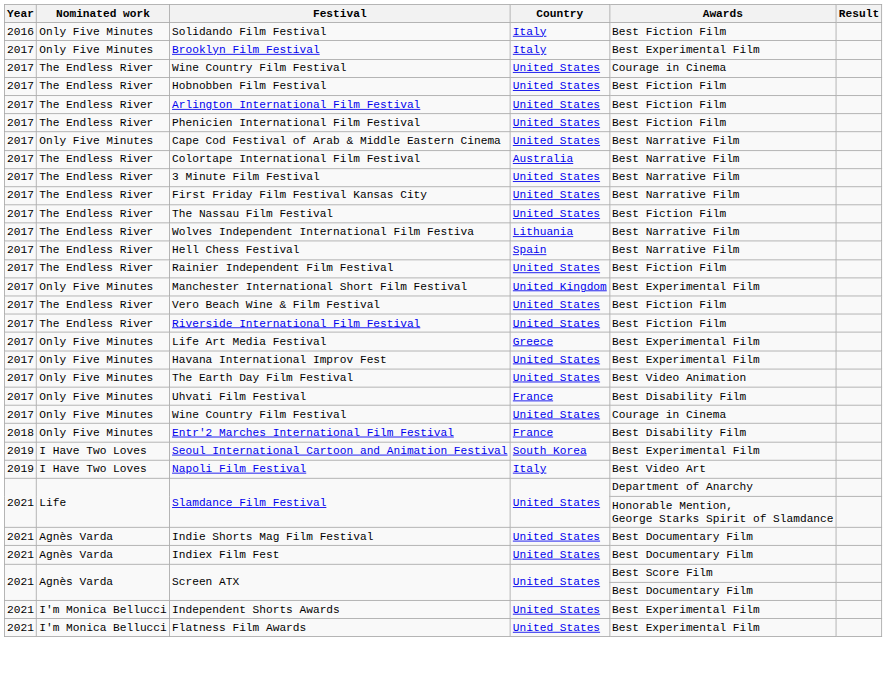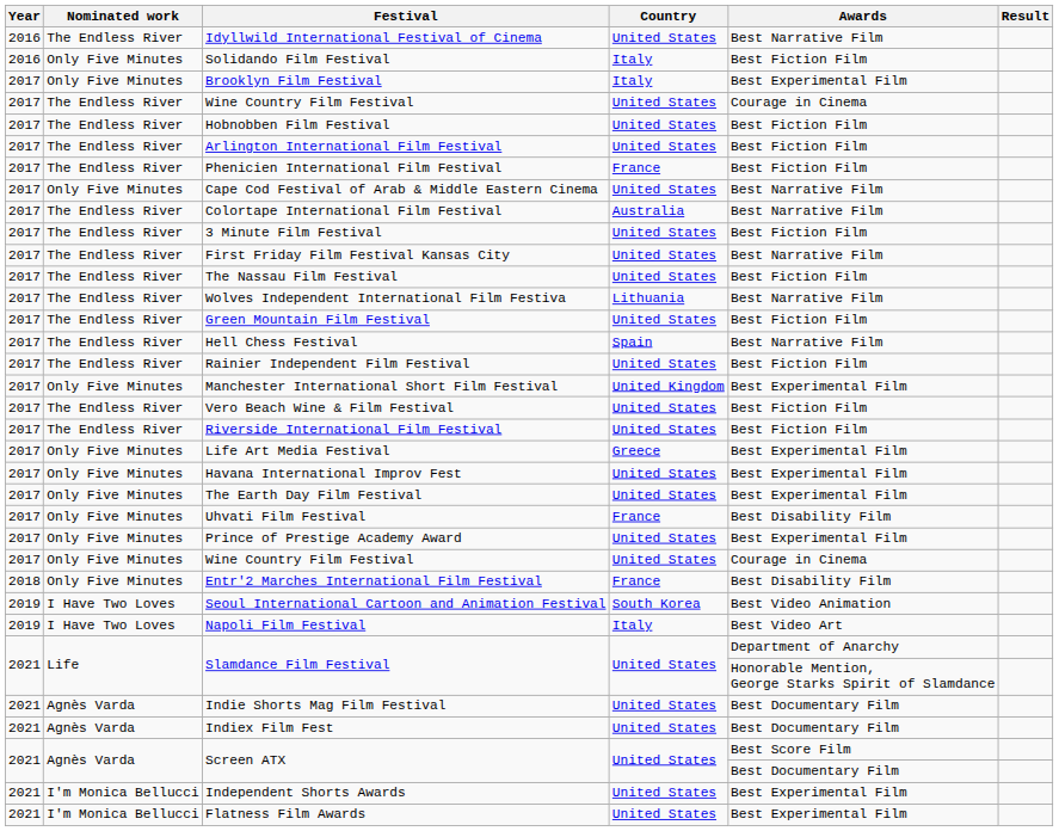 <table class="wikitable sortable">
 <tr>
 <th>Year</th>
 <th>Nominated work</th>
 <th>Festival</th>
 <th>Country</th>
 <th>Awards</th>
 <th>Result</th>
+</tr>
+<tr>
+<td>2016</td>
+<td>The Endless River</td>
+<td><a href='#'>Idyllwild International Festival of Cinema</a></td>
+<td> <a href='#'>United States</a></td>
+<td>Best Narrative Film</td>
+<td></td>
 </tr>
 <tr>
 <td>2016</td>
 <td>Only Five Minutes</td>
 <td>Solidando Film Festival</td>
 <td> <a href='#'>Italy</a></td>
 <td>Best Fiction Film</td>
 <td></td>
 </tr>
 <tr>
 <td>2017</td>
 <td>Only Five Minutes</td>
 <td><a href='#'>Brooklyn Film Festival</a></td>
 <td> <a href='#'>Italy</a></td>
 <td>Best Experimental Film</td>
 <td></td>
 </tr>
 <tr>
 <td>2017</td>
 <td>The Endless River</td>
 <td>Wine Country Film Festival</td>
 <td> <a href='#'>United States</a></td>
 <td>Courage in Cinema</td>
 <td></td>
 </tr>
 <tr>
 <td>2017</td>
 <td>The Endless River</td>
 <td>Hobnobben Film Festival</td>
 <td> <a href='#'>United States</a></td>
 <td>Best Fiction Film</td>
 <td></td>
 </tr>
 <tr>
 <td>2017</td>
 <td>The Endless River</td>
 <td><a href='#'>Arlington International Film Festival</a></td>
 <td> <a href='#'>United States</a></td>
 <td>Best Fiction Film</td>
 <td></td>
 </tr>
 <tr>
 <td>2017</td>
 <td>The Endless River</td>
 <td>Phenicien International Film Festival</td>
-<td> <a href='#'>United States</a></td>
+<td> <a href='#'>France</a></td>
 <td>Best Fiction Film</td>
 <td></td>
 </tr>
 <tr>
 <td>2017</td>
 <td>Only Five Minutes</td>
 <td>Cape Cod Festival of Arab & Middle Eastern Cinema</td>
 <td> <a href='#'>United States</a></td>
 <td Best Experimental Film>Best Narrative Film</td>
 <td></td>
 </tr>
 <tr>
 <td>2017</td>
 <td>The Endless River</td>
 <td>Colortape International Film Festival</td>
 <td> <a href='#'>Australia</a></td>
 <td>Best Narrative Film</td>
 <td></td>
 </tr>
 <tr>
 <td>2017</td>
 <td>The Endless River</td>
 <td>3 Minute Film Festival</td>
 <td> <a href='#'>United States</a></td>
-<td>Best Narrative Film</td>
+<td>Best Fiction Film</td>
 <td></td>
 </tr>
 <tr>
 <td>2017</td>
 <td>The Endless River</td>
 <td>First Friday Film Festival Kansas City</td>
 <td> <a href='#'>United States</a></td>
 <td>Best Narrative Film</td>
 <td></td>
 </tr>
 <tr>
 <td>2017</td>
 <td>The Endless River</td>
 <td>The Nassau Film Festival</td>
 <td> <a href='#'>United States</a></td>
 <td>Best Fiction Film</td>
 <td></td>
 </tr>
 <tr>
 <td>2017</td>
 <td>The Endless River</td>
 <td>Wolves Independent International Film Festiva</td>
 <td> <a href='#'>Lithuania</a></td>
 <td Best Fiction Film>Best Narrative Film</td>
+<td></td>
+</tr>
+<tr>
+<td>2017</td>
+<td>The Endless River</td>
+<td><a href='#'>Green Mountain Film Festival</a></td>
+<td> <a href='#'>United States</a></td>
+<td>Best Fiction Film</td>
 <td></td>
 </tr>
 <tr>
 <td>2017</td>
 <td>The Endless River</td>
 <td>Hell Chess Festival</td>
 <td> <a href='#'>Spain</a></td>
 <td>Best Narrative Film</td>
 <td></td>
 </tr>
 <tr>
 <td>2017</td>
 <td>The Endless River</td>
 <td>Rainier Independent Film Festival</td>
 <td> <a href='#'>United States</a></td>
 <td Best Narrative>Best Fiction Film</td>
 <td></td>
 </tr>
 <tr>
 <td>2017</td>
 <td>Only Five Minutes</td>
 <td>Manchester International Short Film Festival</td>
 <td> <a href='#'>United Kingdom</a></td>
 <td>Best Experimental Film</td>
 <td></td>
 </tr>
 <tr>
 <td>2017</td>
 <td>The Endless River</td>
 <td>Vero Beach Wine & Film Festival</td>
 <td> <a href='#'>United States</a></td>
 <td>Best Fiction Film</td>
 <td></td>
 </tr>
 <tr>
 <td>2017</td>
 <td>The Endless River</td>
 <td><a href='#'>Riverside International Film Festival</a></td>
 <td> <a href='#'>United States</a></td>
 <td>Best Fiction Film</td>
 <td></td>
 </tr>
 <tr>
 <td>2017</td>
 <td>Only Five Minutes</td>
 <td>Life Art Media Festival</td>
 <td> <a href='#'>Greece</a></td>
 <td>Best Experimental Film</td>
 <td></td>
 </tr>
 <tr>
 <td>2017</td>
 <td>Only Five Minutes</td>
 <td>Havana International Improv Fest</td>
 <td> <a href='#'>United States</a></td>
 <td>Best Experimental Film</td>
 <td></td>
 </tr>
 <tr>
 <td>2017</td>
 <td>Only Five Minutes</td>
 <td>The Earth Day Film Festival</td>
 <td> <a href='#'>United States</a></td>
-<td>Best Video Animation</td>
+<td>Best Experimental Film</td>
 <td></td>
 </tr>
 <tr>
 <td>2017</td>
 <td>Only Five Minutes</td>
 <td>Uhvati Film Festival</td>
 <td> <a href='#'>France</a></td>
 <td>Best Disability Film</td>
+<td></td>
+</tr>
+<tr>
+<td>2017</td>
+<td>Only Five Minutes</td>
+<td>Prince of Prestige Academy Award</td>
+<td> <a href='#'>United States</a></td>
+<td>Best Experimental Film</td>
 <td></td>
 </tr>
 <tr>
 <td>2017</td>
 <td>Only Five Minutes</td>
 <td>Wine Country Film Festival</td>
 <td> <a href='#'>United States</a></td>
 <td>Courage in Cinema</td>
 <td></td>
 </tr>
 <tr>
 <td>2018</td>
 <td>Only Five Minutes</td>
 <td><a href='#'>Entr'2 Marches International Film Festival</a></td>
 <td> <a href='#'>France</a></td>
 <td>Best Disability Film</td>
 <td></td>
 </tr>
 <tr>
 <td>2019</td>
 <td>I Have Two Loves</td>
 <td><a href='#'>Seoul International Cartoon and Animation Festival</a></td>
 <td> <a href='#'>South Korea</a></td>
-<td>Best Experimental Film</td>
+<td>Best Video Animation</td>
 <td></td>
 </tr>
 <tr>
 <td>2019</td>
 <td>I Have Two Loves</td>
 <td><a href='#'>Napoli Film Festival</a></td>
 <td> <a href='#'>Italy</a></td>
 <td>Best Video Art</td>
 <td></td>
 </tr>
 <tr>
 <td rowspan="2">2021</td>
 <td rowspan="2">Life</td>
 <td rowspan="2"><a href='#'>Slamdance Film Festival</a></td>
 <td rowspan="2"> <a href='#'>United States</a></td>
 <td>Department of Anarchy</td>
 <td></td>
 </tr>
 <tr>
 <td>Honorable Mention,<br>George Starks Spirit of Slamdance</td>
 <td></td>
 </tr>
 <tr>
 <td>2021</td>
 <td>Agnès Varda</td>
 <td>Indie Shorts Mag Film Festival</td>
 <td> <a href='#'>United States</a></td>
 <td>Best Documentary Film</td>
 <td></td>
 </tr>
 <tr>
 <td>2021</td>
 <td>Agnès Varda</td>
 <td>Indiex Film Fest</td>
 <td> <a href='#'>United States</a></td>
 <td Best Documentary Film>Best Documentary Film</td>
 <td></td>
 </tr>
 <tr>
 <td rowspan="2">2021</td>
 <td rowspan="2">Agnès Varda</td>
 <td rowspan="2">Screen ATX</td>
 <td rowspan="2"> <a href='#'>United States</a></td>
 <td>Best Score Film</td>
 <td></td>
 </tr>
 <tr>
 <td>Best Documentary Film</td>
 <td></td>
 </tr>
 <tr>
 <td>2021</td>
 <td>I'm Monica Bellucci</td>
 <td>Independent Shorts Awards</td>
 <td> <a href='#'>United States</a></td>
 <td>Best Experimental Film</td>
 <td></td>
 </tr>
 <tr>
 <td>2021</td>
 <td>I'm Monica Bellucci</td>
 <td>Flatness Film Awards</td>
 <td> <a href='#'>United States</a></td>
 <td>Best Experimental Film</td>
 <td></td>
 </tr>
 </table>
